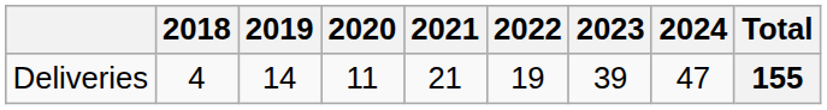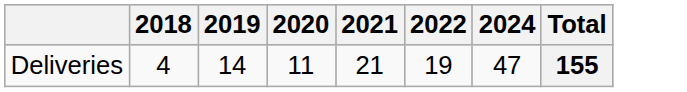 <table class="wikitable" style="text-align:center;">
 <tr>
 <th></th>
 <th>2018</th>
 <th>2019</th>
 <th>2020</th>
 <th>2021</th>
 <th>2022</th>
-<th>2023</th>
 <th>2024</th>
 <th>Total</th>
 </tr>
 <tr>
 <td>Deliveries</td>
 <td>4</td>
 <td>14</td>
 <td>11</td>
 <td>21</td>
 <td>19</td>
-<td>39</td>
 <td>47</td>
 <th>155</th>
 </tr>
 </table>
